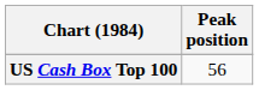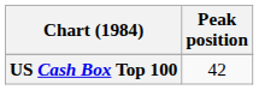 <table class="wikitable sortable plainrowheaders" style="text-align:center">
 <tr>
 <th scope="col">Chart (1984)</th>
 <th scope="col">Peak<br>position</th>
 </tr>
 <tr>
 </tr>
 <tr>
 </tr>
 <tr>
 </tr>
 <tr>
 </tr>
 <tr>
 <th scope="row">US <em><a href='#'>Cash Box</a></em> Top 100</th>
-<td>56</td>
+<td>42</td>
 </tr>
 </table>
